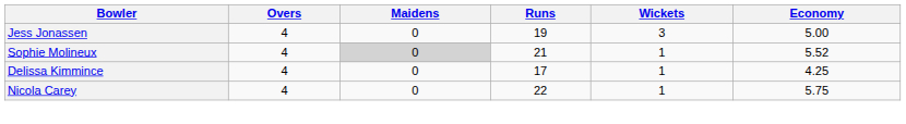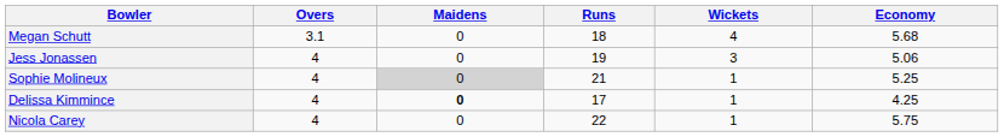 <table border="1" cellpadding="1" cellspacing="0" style="border: gray solid 1px; border-collapse: collapse; text-align: center; width: 60%;" class=wikitable>
 <tr>
 <th scope="col" width="25%"><a href='#'>Bowler</a></th>
 <th scope="col"><a href='#'>Overs</a></th>
 <th scope="col"><a href='#'>Maidens</a></th>
 <th scope="col"><a href='#'>Runs</a></th>
 <th scope="col"><a href='#'>Wickets</a></th>
 <th scope="col"><a href='#'>Economy</a></th>
 </tr>
 <tr>
+<th scope="row" style="font-weight: normal; text-align: left;"><a href='#'>Megan Schutt</a></th>
+<td>3.1</td>
+<td>0</td>
+<td>18</td>
+<td>4</td>
+<td>5.68</td>
+</tr>
+<tr>
 <th scope="row" style="font-weight: normal; text-align: left;"><a href='#'>Jess Jonassen</a></th>
 <td>4</td>
 <td>0</td>
 <td>19</td>
 <td>3</td>
-<td>5.00</td>
+<td>5.06</td>
 </tr>
 <tr>
 <th scope="row" style="font-weight: normal; text-align: left;"><a href='#'>Sophie Molineux</a></th>
 <td>4</td>
 <td style="background: lightgrey;">0</td>
 <td>21</td>
 <td>1</td>
-<td>5.52</td>
+<td>5.25</td>
 </tr>
 <tr>
 <th scope="row" style="font-weight: normal; text-align: left;"><a href='#'>Delissa Kimmince</a></th>
 <td>4</td>
-<td>0</td>
+<td><strong>0</strong></td>
 <td>17</td>
 <td>1</td>
 <td>4.25</td>
 </tr>
 <tr>
 <th scope="row" style="font-weight: normal; text-align: left;"><a href='#'>Nicola Carey</a></th>
 <td>4</td>
 <td>0</td>
 <td>22</td>
 <td>1</td>
 <td>5.75</td>
 </tr>
 </table>
